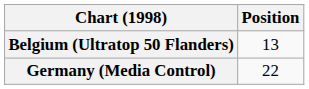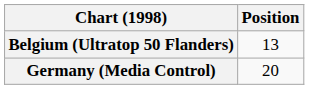 <table class="wikitable sortable plainrowheaders" style="text-align:center">
 <tr>
 <th scope="col">Chart (1998)</th>
 <th scope="col">Position</th>
 </tr>
 <tr>
 <th scope="row">Belgium (Ultratop 50 Flanders)</th>
 <td align="center">13</td>
 </tr>
 <tr>
 <th scope="row">Germany (Media Control)</th>
-<td align="center">22</td>
+<td align="center">20</td>
 </tr>
 </table>
